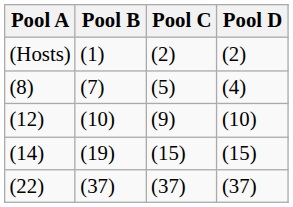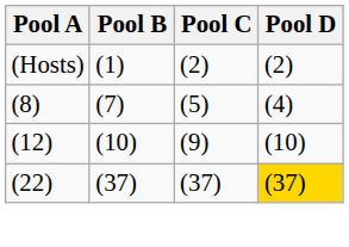 <table class="wikitable">
 <tr>
 <th width=25%>Pool A</th>
 <th width=25%>Pool B</th>
 <th width=25%>Pool C</th>
 <th width=25%>Pool D</th>
 </tr>
 <tr>
 <td> (Hosts)</td>
 <td> (1)</td>
 <td> (2)</td>
 <td> (2)</td>
 </tr>
 <tr>
 <td> (8)</td>
 <td> (7)</td>
 <td> (5)</td>
 <td> (4)</td>
 </tr>
 <tr>
 <td> (12)</td>
 <td> (10)</td>
 <td> (9)</td>
 <td> (10)</td>
 </tr>
 <tr>
-<td> (14)</td>
-<td> (19)</td>
-<td> (15)</td>
-<td> (15)</td>
-</tr>
-<tr>
 <td> (22)</td>
 <td> (37)</td>
 <td> (37)</td>
-<td> (37)</td>
+<td style="background: gold;"> (37)</td>
 </tr>
 </table>
